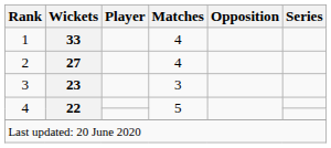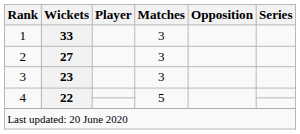 <table class="wikitable plainrowheaders sortable">
 <tr>
 <th scope=col>Rank</th>
 <th scope=col>Wickets</th>
 <th scope=col>Player</th>
 <th scope=col>Matches</th>
 <th scope=col>Opposition</th>
 <th scope=col>Series</th>
 </tr>
 <tr>
 <td align=center>1</td>
 <th scope=row style=text-align:center;>33</th>
 <td></td>
-<td align=center>4</td>
+<td align=center>3</td>
 <td></td>
 <td></td>
 </tr>
 <tr>
 <td align=center>2</td>
 <th scope=row style=text-align:center;>27</th>
 <td></td>
-<td align=center>4</td>
+<td align=center>3</td>
 <td></td>
 <td></td>
 </tr>
 <tr>
 <td align=center>3</td>
 <th scope=row style=text-align:center;>23</th>
 <td></td>
 <td align=center>3</td>
 <td></td>
 <td></td>
 </tr>
 <tr>
 <td align=center rowspan=2>4</td>
 <th scope=row style=text-align:center; rowspan=2>22</th>
 <td></td>
 <td align=center rowspan=2>5</td>
 <td align=center rowspan=2></td>
 <td></td>
 </tr>
 <tr>
 <td></td>
 <td></td>
 </tr>
 <tr>
 </tr>
 <tr class=sortbottom>
 <td colspan=6><small>Last updated: 20 June 2020</small></td>
 </tr>
 </table>
